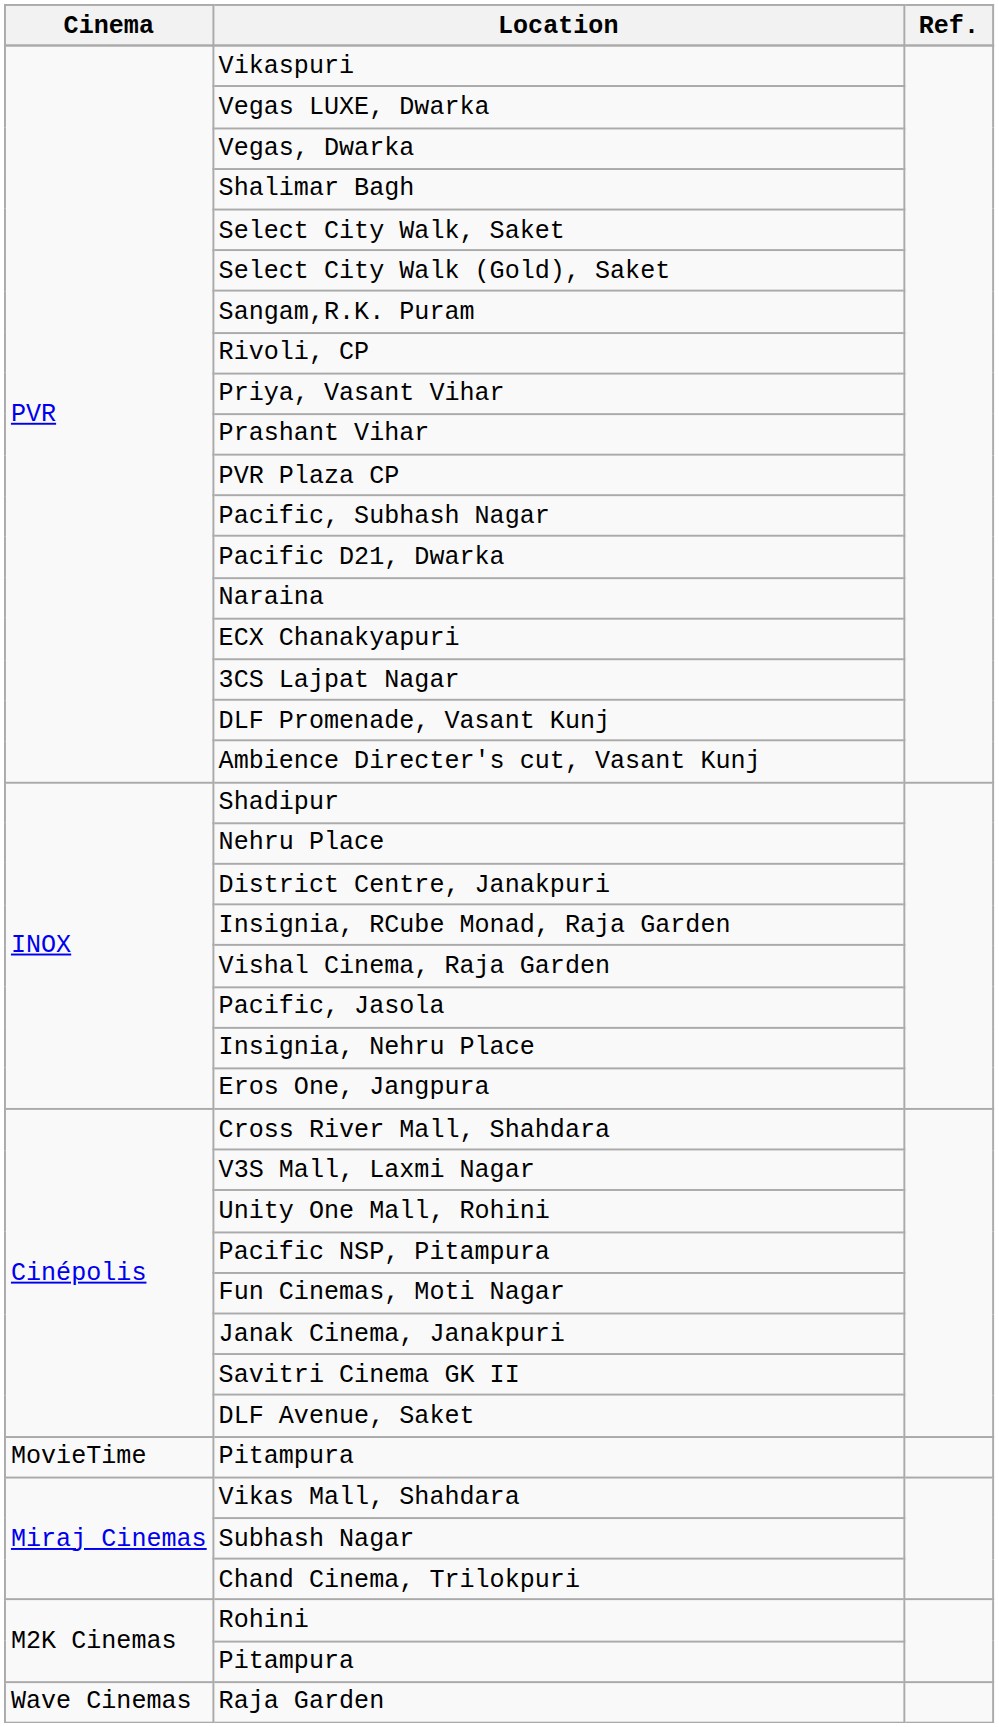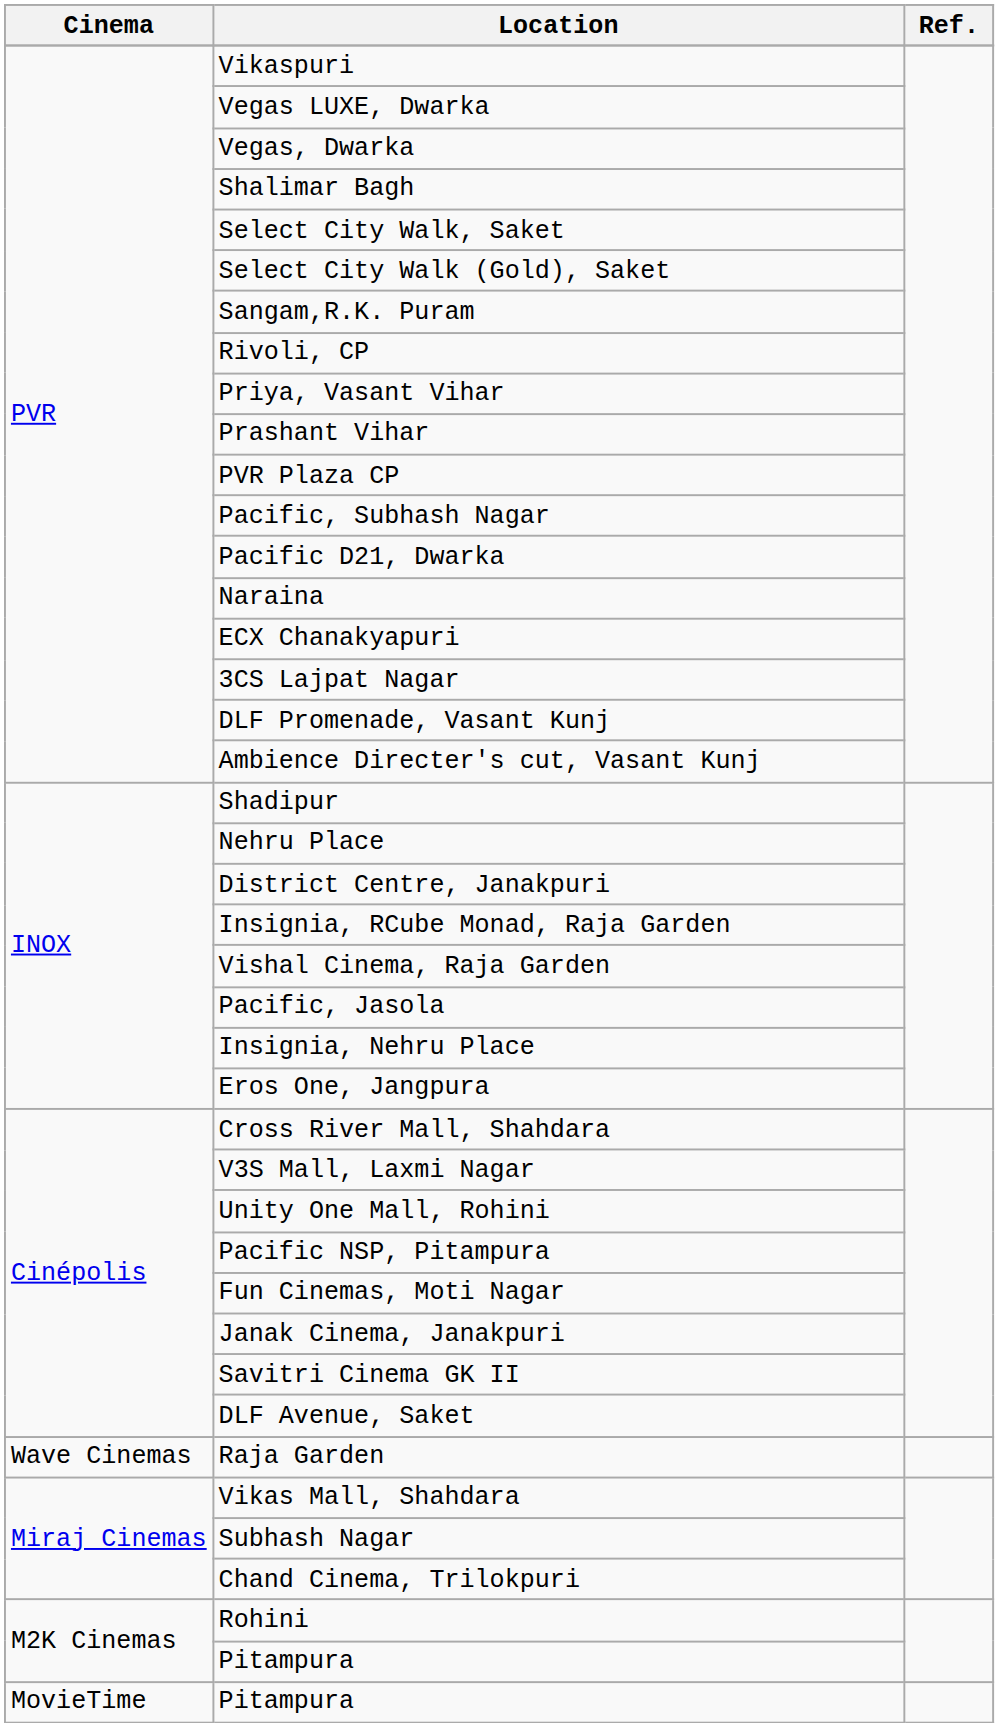 <table class="wikitable">
 <tr>
 <th width="21%">Cinema</th>
 <th>Location</th>
 <th>Ref.</th>
 </tr>
 <tr valign="top">
 </tr>
 <tr>
 <td Rowspan="18"><a href='#'>PVR</a></td>
 <td>Vikaspuri</td>
 <td Rowspan="18"></td>
 </tr>
 <tr>
 <td>Vegas LUXE, Dwarka</td>
 </tr>
 <tr>
 <td>Vegas, Dwarka</td>
 </tr>
 <tr>
 <td>Shalimar Bagh</td>
 </tr>
 <tr>
 <td>Select City Walk, Saket</td>
 </tr>
 <tr>
 <td>Select City Walk (Gold), Saket</td>
 </tr>
 <tr>
 <td>Sangam,R.K. Puram</td>
 </tr>
 <tr>
 <td>Rivoli, CP</td>
 </tr>
 <tr>
 <td>Priya, Vasant Vihar</td>
 </tr>
 <tr>
 <td>Prashant Vihar</td>
 </tr>
 <tr>
 <td>PVR Plaza CP</td>
 </tr>
 <tr>
 <td>Pacific, Subhash Nagar</td>
 </tr>
 <tr>
 <td>Pacific D21, Dwarka</td>
 </tr>
 <tr>
 <td>Naraina</td>
 </tr>
 <tr>
 <td>ECX Chanakyapuri</td>
 </tr>
 <tr>
 <td>3CS Lajpat Nagar</td>
 </tr>
 <tr>
 <td>DLF Promenade, Vasant Kunj</td>
 </tr>
 <tr>
 <td>Ambience Directer's cut, Vasant Kunj</td>
 </tr>
 <tr>
 <td Rowspan="8"><a href='#'>INOX</a></td>
 <td>Shadipur</td>
 <td Rowspan="8"></td>
 </tr>
 <tr>
 <td>Nehru Place</td>
 </tr>
 <tr>
 <td>District Centre, Janakpuri</td>
 </tr>
 <tr>
 <td>Insignia, RCube Monad, Raja Garden</td>
 </tr>
 <tr>
 <td>Vishal Cinema, Raja Garden</td>
 </tr>
 <tr>
 <td>Pacific, Jasola</td>
 </tr>
 <tr>
 <td>Insignia, Nehru Place</td>
 </tr>
 <tr>
 <td>Eros One, Jangpura</td>
 </tr>
 <tr>
 <td Rowspan="8"><a href='#'>Cinépolis</a></td>
 <td>Cross River Mall, Shahdara</td>
 <td Rowspan="8"></td>
 </tr>
 <tr>
 <td>V3S Mall, Laxmi Nagar</td>
 </tr>
 <tr>
 <td>Unity One Mall, Rohini</td>
 </tr>
 <tr>
 <td>Pacific NSP, Pitampura</td>
 </tr>
 <tr>
 <td>Fun Cinemas, Moti Nagar</td>
 </tr>
 <tr>
 <td>Janak Cinema, Janakpuri</td>
 </tr>
 <tr>
 <td>Savitri Cinema GK II</td>
 </tr>
 <tr>
 <td>DLF Avenue, Saket</td>
 </tr>
 <tr>
-<td>MovieTime</td>
-<td>Pitampura</td>
+<td>Wave Cinemas</td>
+<td>Raja Garden</td>
 <td></td>
 </tr>
 <tr>
 <td Rowspan="3"><a href='#'>Miraj Cinemas</a></td>
 <td>Vikas Mall, Shahdara</td>
 <td Rowspan="3"></td>
 </tr>
 <tr>
 <td>Subhash Nagar</td>
 </tr>
 <tr>
 <td>Chand Cinema, Trilokpuri</td>
 </tr>
 <tr>
 <td Rowspan="2">M2K Cinemas</td>
 <td>Rohini</td>
 <td Rowspan="2"></td>
 </tr>
 <tr>
 <td>Pitampura</td>
 </tr>
 <tr>
-<td>Wave Cinemas</td>
-<td>Raja Garden</td>
+<td>MovieTime</td>
+<td>Pitampura</td>
 <td></td>
 </tr>
 </table>
